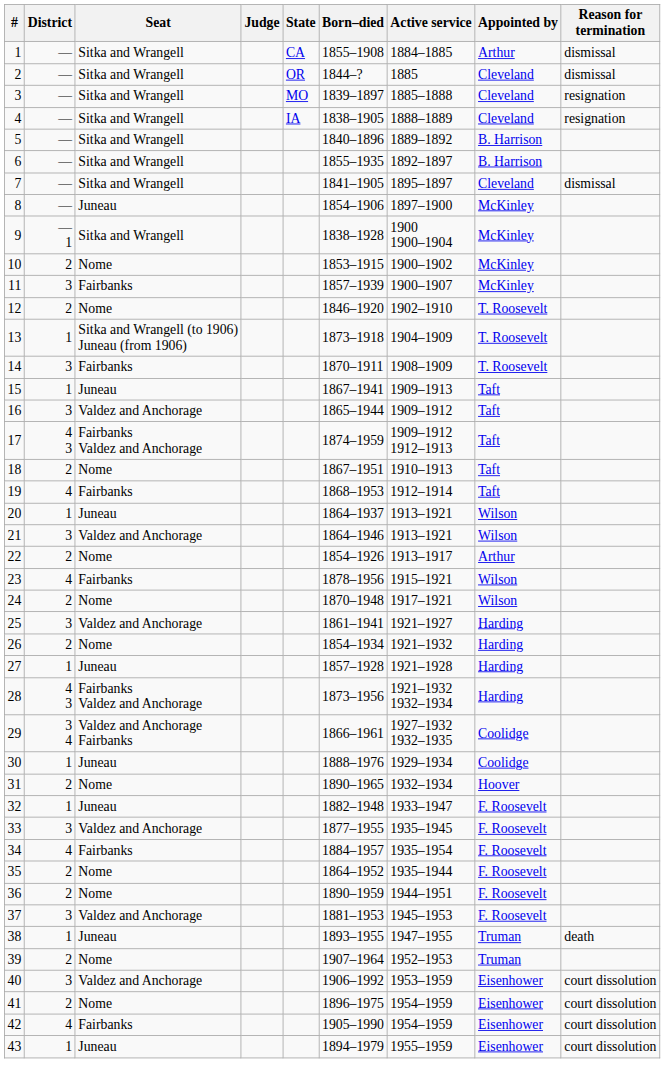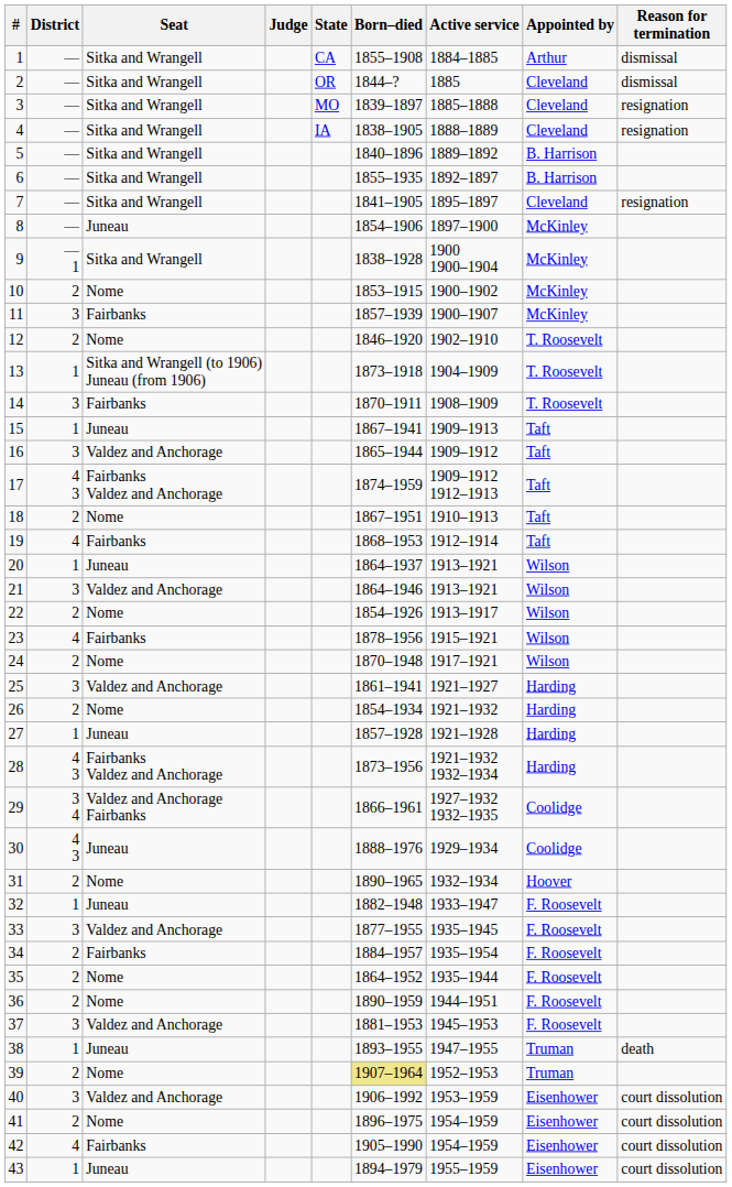 <table class="sortable wikitable">
 <tr>
 <th>#</th>
 <th>District</th>
 <th>Seat</th>
 <th>Judge</th>
 <th>State</th>
 <th>Born–died</th>
 <th>Active service</th>
 <th>Appointed by</th>
 <th>Reason for<br>termination</th>
 </tr>
 <tr>
 <td style=text-align:right>1</td>
 <td style=text-align:right>—</td>
 <td>Sitka and Wrangell</td>
 <td></td>
 <td><a href='#'>CA</a></td>
 <td>1855–1908</td>
 <td>1884–1885</td>
 <td><a href='#'>Arthur</a></td>
 <td>dismissal</td>
 </tr>
 <tr>
 <td style=text-align:right>2</td>
 <td style=text-align:right>—</td>
 <td>Sitka and Wrangell</td>
 <td></td>
 <td><a href='#'>OR</a></td>
 <td>1844–?</td>
 <td>1885</td>
 <td><a href='#'>Cleveland</a></td>
 <td>dismissal</td>
 </tr>
 <tr>
 <td style=text-align:right>3</td>
 <td style=text-align:right>—</td>
 <td>Sitka and Wrangell</td>
 <td></td>
 <td><a href='#'>MO</a></td>
 <td>1839–1897</td>
 <td>1885–1888</td>
 <td><a href='#'>Cleveland</a></td>
 <td>resignation</td>
 </tr>
 <tr>
 <td style=text-align:right>4</td>
 <td style=text-align:right>—</td>
 <td>Sitka and Wrangell</td>
 <td></td>
 <td><a href='#'>IA</a></td>
 <td>1838–1905</td>
 <td>1888–1889</td>
 <td><a href='#'>Cleveland</a></td>
 <td>resignation</td>
 </tr>
 <tr>
 <td style=text-align:right>5</td>
 <td style=text-align:right>—</td>
 <td>Sitka and Wrangell</td>
 <td></td>
 <td></td>
 <td>1840–1896</td>
 <td>1889–1892</td>
 <td><a href='#'>B. Harrison</a></td>
 <td></td>
 </tr>
 <tr>
 <td style=text-align:right>6</td>
 <td style=text-align:right>—</td>
 <td>Sitka and Wrangell</td>
 <td></td>
 <td></td>
 <td>1855–1935</td>
 <td>1892–1897</td>
 <td><a href='#'>B. Harrison</a></td>
 <td></td>
 </tr>
 <tr>
 <td style=text-align:right>7</td>
 <td style=text-align:right>—</td>
 <td>Sitka and Wrangell</td>
 <td></td>
 <td></td>
 <td>1841–1905</td>
 <td>1895–1897</td>
 <td><a href='#'>Cleveland</a></td>
-<td>dismissal</td>
+<td>resignation</td>
 </tr>
 <tr>
 <td style=text-align:right>8</td>
 <td style=text-align:right>—</td>
 <td>Juneau</td>
 <td></td>
 <td></td>
 <td>1854–1906</td>
 <td>1897–1900</td>
 <td><a href='#'>McKinley</a></td>
 <td></td>
 </tr>
 <tr>
 <td style=text-align:right>9</td>
 <td style=text-align:right>—<br>1</td>
 <td>Sitka and Wrangell</td>
 <td></td>
 <td></td>
 <td>1838–1928</td>
 <td>1900<br>1900–1904</td>
 <td><a href='#'>McKinley</a></td>
 <td></td>
 </tr>
 <tr>
 <td style=text-align:right>10</td>
 <td style=text-align:right>2</td>
 <td>Nome</td>
 <td></td>
 <td></td>
 <td>1853–1915</td>
 <td>1900–1902</td>
 <td><a href='#'>McKinley</a></td>
 <td></td>
 </tr>
 <tr>
 <td style=text-align:right>11</td>
 <td style=text-align:right>3</td>
 <td>Fairbanks</td>
 <td></td>
 <td></td>
 <td>1857–1939</td>
 <td>1900–1907</td>
 <td><a href='#'>McKinley</a></td>
 <td></td>
 </tr>
 <tr>
 <td style=text-align:right>12</td>
 <td style=text-align:right>2</td>
 <td>Nome</td>
 <td></td>
 <td></td>
 <td>1846–1920</td>
 <td>1902–1910</td>
 <td><a href='#'>T. Roosevelt</a></td>
 <td></td>
 </tr>
 <tr>
 <td style=text-align:right>13</td>
 <td style=text-align:right>1</td>
 <td>Sitka and Wrangell (to 1906)<br>Juneau (from 1906)</td>
 <td></td>
 <td></td>
 <td>1873–1918</td>
 <td>1904–1909</td>
 <td><a href='#'>T. Roosevelt</a></td>
 <td></td>
 </tr>
 <tr>
 <td style=text-align:right>14</td>
 <td style=text-align:right>3</td>
 <td>Fairbanks</td>
 <td></td>
 <td></td>
 <td>1870–1911</td>
 <td>1908–1909</td>
 <td><a href='#'>T. Roosevelt</a></td>
 <td></td>
 </tr>
 <tr>
 <td style=text-align:right>15</td>
 <td style=text-align:right>1</td>
 <td>Juneau</td>
 <td></td>
 <td></td>
 <td>1867–1941</td>
 <td>1909–1913</td>
 <td><a href='#'>Taft</a></td>
 <td></td>
 </tr>
 <tr>
 <td style=text-align:right>16</td>
 <td style=text-align:right>3</td>
 <td>Valdez and Anchorage</td>
 <td></td>
 <td></td>
 <td>1865–1944</td>
 <td>1909–1912</td>
 <td><a href='#'>Taft</a></td>
 <td></td>
 </tr>
 <tr>
 <td style=text-align:right>17</td>
 <td style=text-align:right>4<br>3</td>
 <td>Fairbanks<br>Valdez and Anchorage</td>
 <td></td>
 <td></td>
 <td>1874–1959</td>
 <td>1909–1912<br>1912–1913</td>
 <td><a href='#'>Taft</a></td>
 <td></td>
 </tr>
 <tr>
 <td style=text-align:right>18</td>
 <td style=text-align:right>2</td>
 <td>Nome</td>
 <td></td>
 <td></td>
 <td>1867–1951</td>
 <td>1910–1913</td>
 <td><a href='#'>Taft</a></td>
 <td></td>
 </tr>
 <tr>
 <td style=text-align:right>19</td>
 <td style=text-align:right>4</td>
 <td>Fairbanks</td>
 <td></td>
 <td></td>
 <td>1868–1953</td>
 <td>1912–1914</td>
 <td><a href='#'>Taft</a></td>
 <td></td>
 </tr>
 <tr>
 <td style=text-align:right>20</td>
 <td style=text-align:right>1</td>
 <td>Juneau</td>
 <td></td>
 <td></td>
 <td>1864–1937</td>
 <td>1913–1921</td>
 <td><a href='#'>Wilson</a></td>
 <td></td>
 </tr>
 <tr>
 <td style=text-align:right>21</td>
 <td style=text-align:right>3</td>
 <td>Valdez and Anchorage</td>
 <td></td>
 <td></td>
 <td>1864–1946</td>
 <td>1913–1921</td>
 <td><a href='#'>Wilson</a></td>
 <td></td>
 </tr>
 <tr>
 <td style=text-align:right>22</td>
 <td style=text-align:right>2</td>
 <td>Nome</td>
 <td></td>
 <td></td>
 <td>1854–1926</td>
 <td>1913–1917</td>
-<td><a href='#'>Arthur</a></td>
+<td><a href='#'>Wilson</a></td>
 <td></td>
 </tr>
 <tr>
 <td style=text-align:right>23</td>
 <td style=text-align:right>4</td>
 <td>Fairbanks</td>
 <td></td>
 <td></td>
 <td>1878–1956</td>
 <td>1915–1921</td>
 <td><a href='#'>Wilson</a></td>
 <td></td>
 </tr>
 <tr>
 <td style=text-align:right>24</td>
 <td style=text-align:right>2</td>
 <td>Nome</td>
 <td></td>
 <td></td>
 <td>1870–1948</td>
 <td>1917–1921</td>
 <td><a href='#'>Wilson</a></td>
 <td></td>
 </tr>
 <tr>
 <td style=text-align:right>25</td>
 <td style=text-align:right>3</td>
 <td>Valdez and Anchorage</td>
 <td></td>
 <td></td>
 <td>1861–1941</td>
 <td>1921–1927</td>
 <td><a href='#'>Harding</a></td>
 <td></td>
 </tr>
 <tr>
 <td style=text-align:right>26</td>
 <td style=text-align:right>2</td>
 <td>Nome</td>
 <td></td>
 <td></td>
 <td>1854–1934</td>
 <td>1921–1932</td>
 <td><a href='#'>Harding</a></td>
 <td></td>
 </tr>
 <tr>
 <td style=text-align:right>27</td>
 <td style=text-align:right>1</td>
 <td>Juneau</td>
 <td></td>
 <td></td>
 <td>1857–1928</td>
 <td>1921–1928</td>
 <td><a href='#'>Harding</a></td>
 <td></td>
 </tr>
 <tr>
 <td style=text-align:right>28</td>
 <td style=text-align:right>4<br>3</td>
 <td>Fairbanks<br>Valdez and Anchorage</td>
 <td></td>
 <td></td>
 <td>1873–1956</td>
 <td>1921–1932<br>1932–1934</td>
 <td><a href='#'>Harding</a></td>
 <td></td>
 </tr>
 <tr>
 <td style=text-align:right>29</td>
 <td style=text-align:right>3<br>4</td>
 <td>Valdez and Anchorage<br>Fairbanks</td>
 <td></td>
 <td></td>
 <td>1866–1961</td>
 <td>1927–1932<br>1932–1935</td>
 <td><a href='#'>Coolidge</a></td>
 <td></td>
 </tr>
 <tr>
 <td style=text-align:right>30</td>
-<td style=text-align:right>1</td>
+<td style=text-align:right>4<br>3</td>
 <td>Juneau</td>
 <td></td>
 <td></td>
 <td>1888–1976</td>
 <td>1929–1934</td>
 <td><a href='#'>Coolidge</a></td>
 <td></td>
 </tr>
 <tr>
 <td style=text-align:right>31</td>
 <td style=text-align:right>2</td>
 <td>Nome</td>
 <td></td>
 <td></td>
 <td>1890–1965</td>
 <td>1932–1934</td>
 <td><a href='#'>Hoover</a></td>
 <td></td>
 </tr>
 <tr>
 <td style=text-align:right>32</td>
 <td style=text-align:right>1</td>
 <td>Juneau</td>
 <td></td>
 <td></td>
 <td>1882–1948</td>
 <td>1933–1947</td>
 <td><a href='#'>F. Roosevelt</a></td>
 <td></td>
 </tr>
 <tr>
 <td style=text-align:right>33</td>
 <td style=text-align:right>3</td>
 <td>Valdez and Anchorage</td>
 <td></td>
 <td></td>
 <td>1877–1955</td>
 <td>1935–1945</td>
 <td><a href='#'>F. Roosevelt</a></td>
 <td></td>
 </tr>
 <tr>
 <td style=text-align:right>34</td>
-<td style=text-align:right>4</td>
+<td style=text-align:right>2</td>
 <td>Fairbanks</td>
 <td></td>
 <td></td>
 <td>1884–1957</td>
 <td>1935–1954</td>
 <td><a href='#'>F. Roosevelt</a></td>
 <td></td>
 </tr>
 <tr>
 <td style=text-align:right>35</td>
 <td style=text-align:right>2</td>
 <td>Nome</td>
 <td></td>
 <td></td>
 <td>1864–1952</td>
 <td>1935–1944</td>
 <td><a href='#'>F. Roosevelt</a></td>
 <td></td>
 </tr>
 <tr>
 <td style=text-align:right>36</td>
 <td style=text-align:right>2</td>
 <td>Nome</td>
 <td></td>
 <td></td>
 <td>1890–1959</td>
 <td>1944–1951</td>
 <td><a href='#'>F. Roosevelt</a></td>
 <td></td>
 </tr>
 <tr>
 <td style=text-align:right>37</td>
 <td style=text-align:right>3</td>
 <td>Valdez and Anchorage</td>
 <td></td>
 <td></td>
 <td>1881–1953</td>
 <td>1945–1953</td>
 <td><a href='#'>F. Roosevelt</a></td>
 <td></td>
 </tr>
 <tr>
 <td style=text-align:right>38</td>
 <td style=text-align:right>1</td>
 <td>Juneau</td>
 <td></td>
 <td></td>
 <td>1893–1955</td>
 <td>1947–1955</td>
 <td><a href='#'>Truman</a></td>
 <td>death</td>
 </tr>
 <tr>
 <td style=text-align:right>39</td>
 <td style=text-align:right>2</td>
 <td>Nome</td>
 <td></td>
 <td></td>
-<td>1907–1964</td>
+<td style="background: khaki;">1907–1964</td>
 <td>1952–1953</td>
 <td><a href='#'>Truman</a></td>
 <td></td>
 </tr>
 <tr>
 <td style=text-align:right>40</td>
 <td style=text-align:right>3</td>
 <td>Valdez and Anchorage</td>
 <td></td>
 <td></td>
 <td>1906–1992</td>
 <td>1953–1959</td>
 <td><a href='#'>Eisenhower</a></td>
 <td>court dissolution</td>
 </tr>
 <tr>
 <td style=text-align:right>41</td>
 <td style=text-align:right>2</td>
 <td>Nome</td>
 <td></td>
 <td></td>
 <td>1896–1975</td>
 <td>1954–1959</td>
 <td><a href='#'>Eisenhower</a></td>
 <td>court dissolution</td>
 </tr>
 <tr>
 <td style=text-align:right>42</td>
 <td style=text-align:right>4</td>
 <td>Fairbanks</td>
 <td></td>
 <td></td>
 <td>1905–1990</td>
 <td>1954–1959</td>
 <td><a href='#'>Eisenhower</a></td>
 <td>court dissolution</td>
 </tr>
 <tr>
 <td style=text-align:right>43</td>
 <td style=text-align:right>1</td>
 <td>Juneau</td>
 <td></td>
 <td></td>
 <td>1894–1979</td>
 <td>1955–1959</td>
 <td><a href='#'>Eisenhower</a></td>
 <td>court dissolution</td>
 </tr>
 </table>
